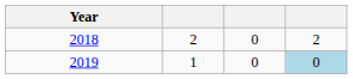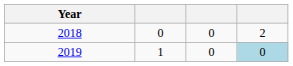 <table class="wikitable" width=30% style="font-size:100%; text-align:center;">
 <tr>
 <th>Year</th>
 <th></th>
 <th></th>
 <th></th>
 </tr>
 <tr>
 <td><a href='#'>2018</a></td>
-<td>2</td>
+<td>0</td>
 <td>0</td>
 <td>2</td>
 </tr>
 <tr>
 <td><a href='#'>2019</a></td>
 <td>1</td>
 <td>0</td>
 <td style="background: lightblue;">0</td>
 </tr>
 </table>
